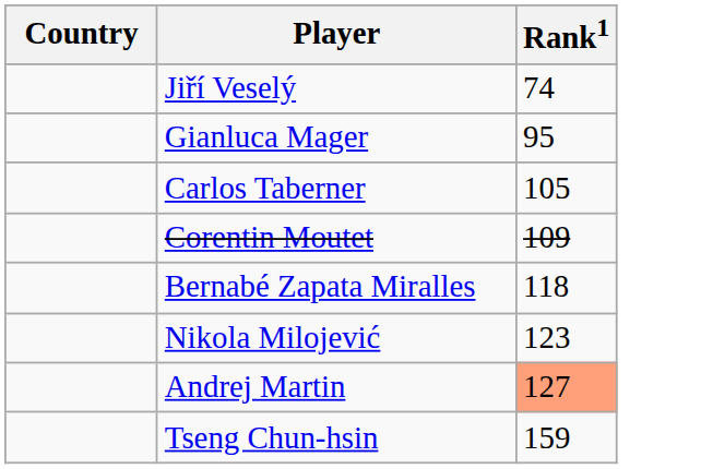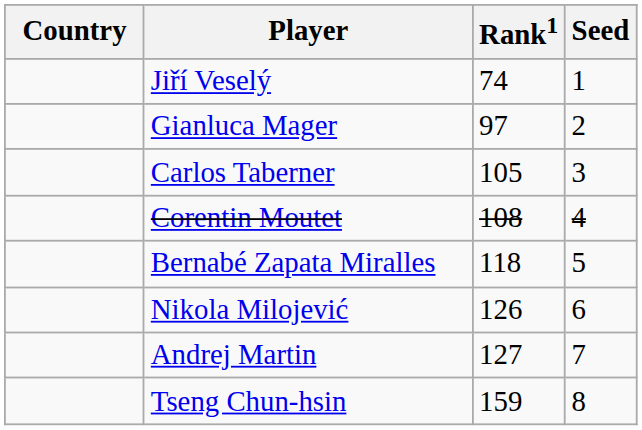 <table class="sortable wikitable">
 <tr>
 <th width="70">Country</th>
 <th width="175">Player</th>
 <th>Rank<sup>1</sup></th>
+<th>Seed</th>
 </tr>
 <tr>
 <td></td>
 <td><a href='#'>Jiří Veselý</a></td>
 <td>74</td>
+<td>1</td>
 </tr>
 <tr>
 <td></td>
 <td><a href='#'>Gianluca Mager</a></td>
-<td>95</td>
+<td>97</td>
+<td>2</td>
 </tr>
 <tr>
 <td></td>
 <td><a href='#'>Carlos Taberner</a></td>
 <td>105</td>
+<td>3</td>
 </tr>
 <tr>
 <td><s></s></td>
 <td><s><a href='#'>Corentin Moutet</a></s></td>
-<td><s>109</s></td>
+<td><s>108</s></td>
+<td><s>4</s></td>
 </tr>
 <tr>
 <td></td>
 <td><a href='#'>Bernabé Zapata Miralles</a></td>
 <td>118</td>
+<td>5</td>
 </tr>
 <tr>
 <td></td>
 <td><a href='#'>Nikola Milojević</a></td>
-<td>123</td>
+<td>126</td>
+<td>6</td>
 </tr>
 <tr>
 <td></td>
 <td><a href='#'>Andrej Martin</a></td>
-<td style="background: lightsalmon;">127</td>
+<td>127</td>
+<td>7</td>
 </tr>
 <tr>
 <td></td>
 <td><a href='#'>Tseng Chun-hsin</a></td>
 <td>159</td>
+<td>8</td>
 </tr>
 </table>
